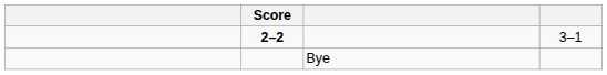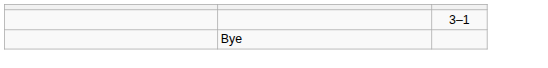 <table class="wikitable" style="text-align: center; ">
 <tr>
 <th align="right" width="270"></th>
-<th width="65">Score</th>
 <th align="left" width="270"></th>
 <th width="65"></th>
 </tr>
 <tr>
 <td align="left"><strong></strong></td>
-<td><strong>2–2</strong></td>
 <td align="left"></td>
 <td>3–1 <strong></strong></td>
 </tr>
 <tr>
 <td align="left"><strong></strong></td>
-<td></td>
 <td align="left">Bye</td>
 <td></td>
 </tr>
 </table>
